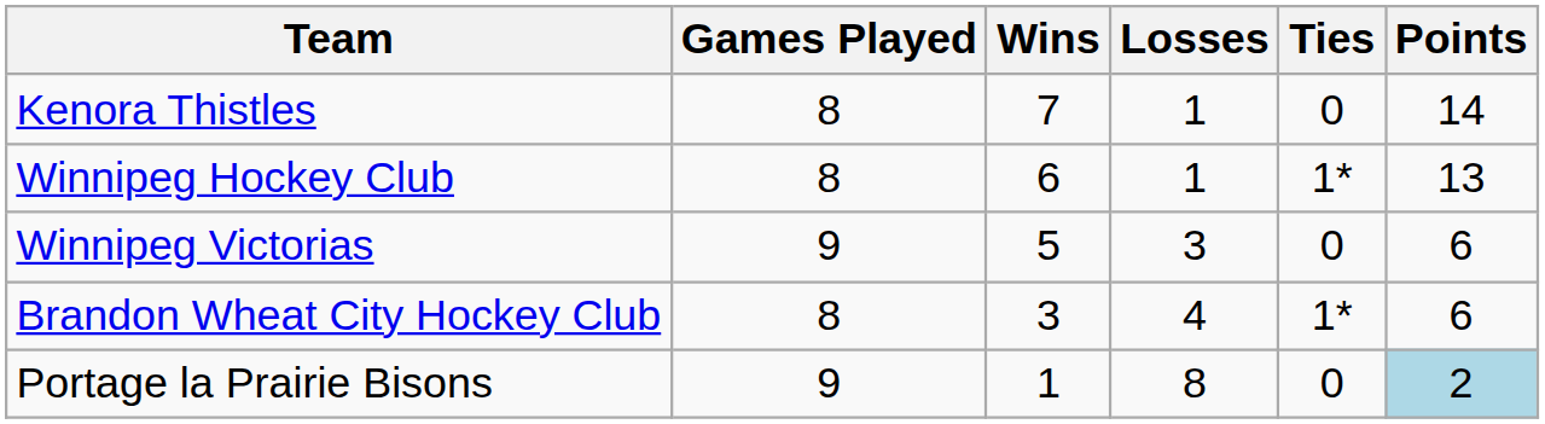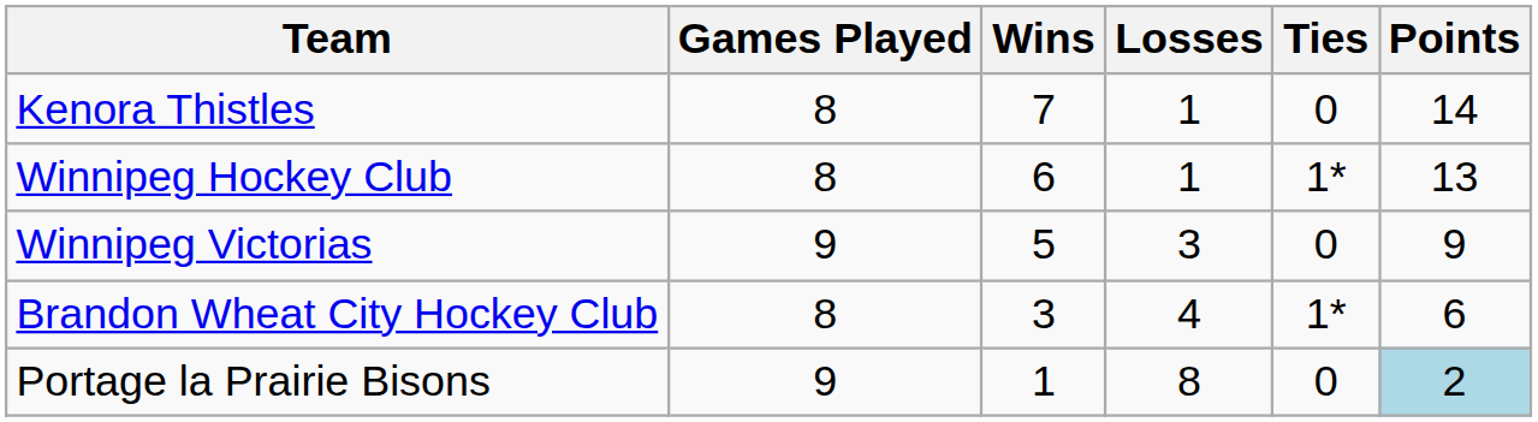 <table class="wikitable">
 <tr>
 <th>Team</th>
 <th>Games Played</th>
 <th>Wins</th>
 <th>Losses</th>
 <th>Ties</th>
 <th>Points</th>
 </tr>
 <tr>
 <td><a href='#'>Kenora Thistles</a></td>
 <td style="text-align: center;">8</td>
 <td style="text-align: center;">7</td>
 <td style="text-align: center;">1</td>
 <td style="text-align: center;">0</td>
 <td style="text-align: center;">14</td>
 </tr>
 <tr>
 <td align="left"><a href='#'>Winnipeg Hockey Club</a></td>
 <td style="text-align: center;">8</td>
 <td style="text-align: center;">6</td>
 <td style="text-align: center;">1</td>
 <td style="text-align: center;">1*</td>
 <td style="text-align: center;">13</td>
 </tr>
 <tr align="center">
 <td align="left"><a href='#'>Winnipeg Victorias</a></td>
 <td>9</td>
 <td>5</td>
 <td>3</td>
 <td>0</td>
-<td>6</td>
+<td>9</td>
 </tr>
 <tr align="center">
 <td align="left"><a href='#'>Brandon Wheat City Hockey Club</a></td>
 <td>8</td>
 <td>3</td>
 <td>4</td>
 <td>1*</td>
 <td>6</td>
 </tr>
 <tr align="center">
 <td align="left">Portage la Prairie Bisons</td>
 <td>9</td>
 <td>1</td>
 <td>8</td>
 <td>0</td>
 <td style="background: lightblue;">2</td>
 </tr>
 </table>
